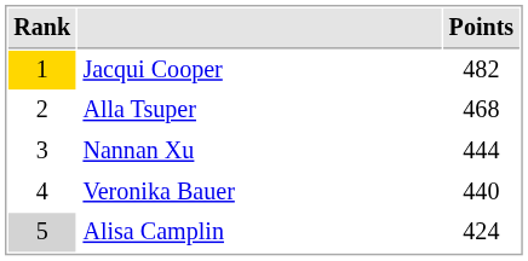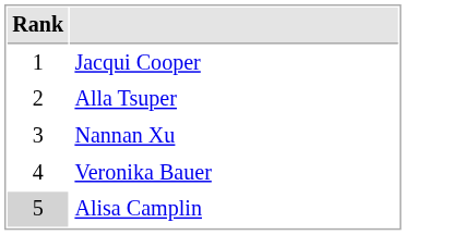 <table cellspacing="1" cellpadding="3" style="border:1px solid #AAAAAA;font-size:86%">
 <tr bgcolor="#E4E4E4">
 <th style="border-bottom:1px solid #AAAAAA" width=10>Rank</th>
 <th style="border-bottom:1px solid #AAAAAA" width=200></th>
-<th style="border-bottom:1px solid #AAAAAA" width=20>Points</th>
 </tr>
 <tr>
-<td align="center" style="background: gold;">1</td>
+<td align="center">1</td>
 <td> <a href='#'>Jacqui Cooper</a></td>
-<td align=center>482</td>
 </tr>
 <tr>
 <td align="center">2</td>
 <td> <a href='#'>Alla Tsuper</a></td>
-<td align=center>468</td>
 </tr>
 <tr>
 <td align="center">3</td>
 <td> <a href='#'>Nannan Xu</a></td>
-<td align=center>444</td>
 </tr>
 <tr>
 <td align="center">4</td>
 <td> <a href='#'>Veronika Bauer</a></td>
-<td align=center>440</td>
 </tr>
 <tr>
 <td align="center" style="background: lightgrey;">5</td>
 <td> <a href='#'>Alisa Camplin</a></td>
-<td align=center>424</td>
 </tr>
 </table>
